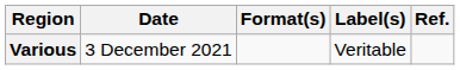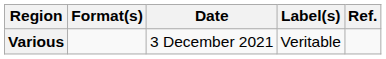 <table class="wikitable plainrowheaders">
 <tr>
 <th scope="col">Region</th>
+<th scope="col">Format(s)</th>
 <th scope="col">Date</th>
-<th scope="col">Format(s)</th>
 <th scope="col">Label(s)</th>
 <th scope="col">Ref.</th>
 </tr>
 <tr>
 <th scope="row">Various</th>
+<td></td>
 <td>3 December 2021</td>
-<td></td>
 <td>Veritable</td>
 <td></td>
 </tr>
 </table>
